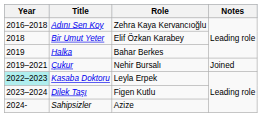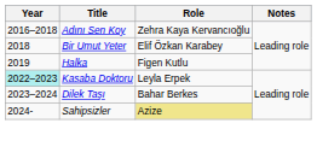 <table class="wikitable" style="font-size: 80%;">
 <tr align="center" bgcolor="#b0c4de">
 <th>Year</th>
 <th>Title</th>
 <th>Role</th>
 <th>Notes</th>
 </tr>
 <tr>
 <td>2016–2018</td>
 <td><em><a href='#'>Adını Sen Koy</a></em></td>
 <td>Zehra Kaya Kervancıoğlu</td>
 <td rowspan="3">Leading role</td>
 </tr>
 <tr>
 <td>2018</td>
 <td><em><a href='#'>Bir Umut Yeter</a></em></td>
 <td>Elif Özkan Karabey</td>
 </tr>
 <tr>
 <td>2019</td>
 <td><em><a href='#'>Halka</a></em></td>
-<td>Bahar Berkes</td>
-</tr>
-<tr>
-<td>2019–2021</td>
-<td><em><a href='#'>Çukur</a></em></td>
-<td>Nehir Bursalı</td>
-<td>Joined</td>
+<td>Figen Kutlu</td>
 </tr>
 <tr>
 <td style="background: paleturquoise;">2022–2023</td>
 <td><em><a href='#'>Kasaba Doktoru</a></em></td>
 <td>Leyla Erpek</td>
 <td rowspan="3">Leading role</td>
 </tr>
 <tr>
 <td>2023–2024</td>
 <td><em><a href='#'>Dilek Taşı</a></em></td>
-<td>Figen Kutlu</td>
+<td>Bahar Berkes</td>
 </tr>
 <tr>
 <td>2024-</td>
 <td><em>Sahipsizler</em></td>
-<td>Azize</td>
+<td style="background: khaki;">Azize</td>
 </tr>
 </table>
